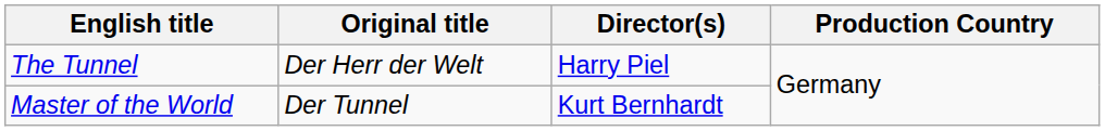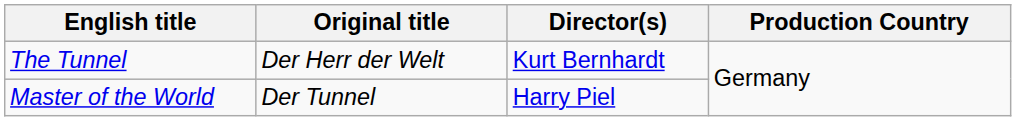 <table class="wikitable" width="78%" cellpadding="5">
 <tr>
 <th width="25%">English title</th>
 <th width="25%">Original title</th>
 <th width="20%">Director(s)</th>
 <th width="30%">Production Country</th>
 </tr>
 <tr>
 <td><em><a href='#'>The Tunnel</a></em></td>
 <td><em>Der Herr der Welt</em></td>
-<td><a href='#'>Harry Piel</a></td>
+<td><a href='#'>Kurt Bernhardt</a></td>
 <td rowspan="2">Germany</td>
 </tr>
 <tr>
 <td><em><a href='#'>Master of the World</a></em></td>
 <td><em>Der Tunnel</em></td>
-<td><a href='#'>Kurt Bernhardt</a></td>
+<td><a href='#'>Harry Piel</a></td>
 </tr>
 </table>
